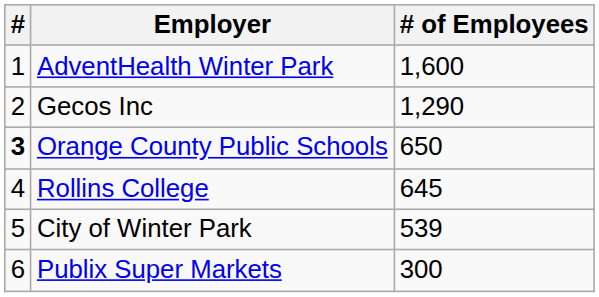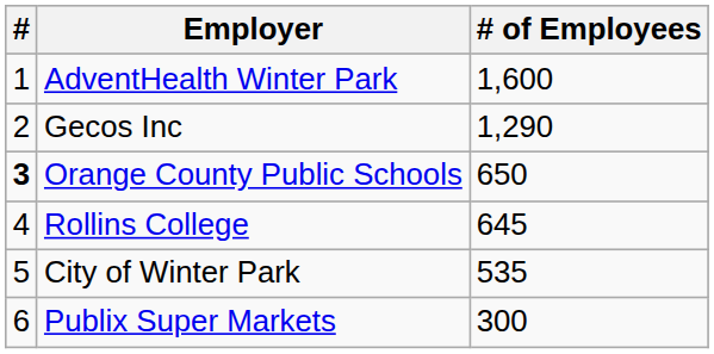 <table class="wikitable">
 <tr>
 <th>#</th>
 <th>Employer</th>
 <th># of Employees</th>
 </tr>
 <tr>
 <td>1</td>
 <td><a href='#'>AdventHealth Winter Park</a></td>
 <td>1,600</td>
 </tr>
 <tr>
 <td>2</td>
 <td>Gecos Inc</td>
 <td>1,290</td>
 </tr>
 <tr>
 <td><strong>3</strong></td>
 <td><a href='#'>Orange County Public Schools</a></td>
 <td>650</td>
 </tr>
 <tr>
 <td>4</td>
 <td><a href='#'>Rollins College</a></td>
 <td>645</td>
 </tr>
 <tr>
 <td>5</td>
 <td>City of Winter Park</td>
-<td>539</td>
+<td>535</td>
 </tr>
 <tr>
 <td>6</td>
 <td><a href='#'>Publix Super Markets</a></td>
 <td>300</td>
 </tr>
 </table>
